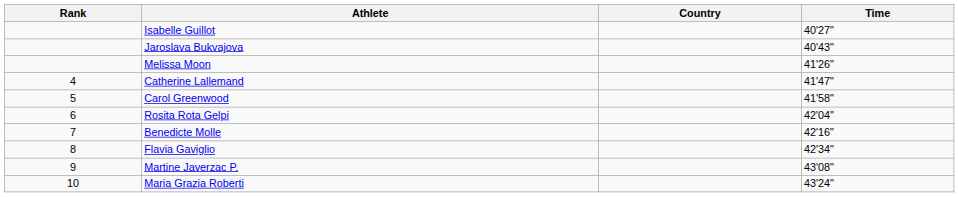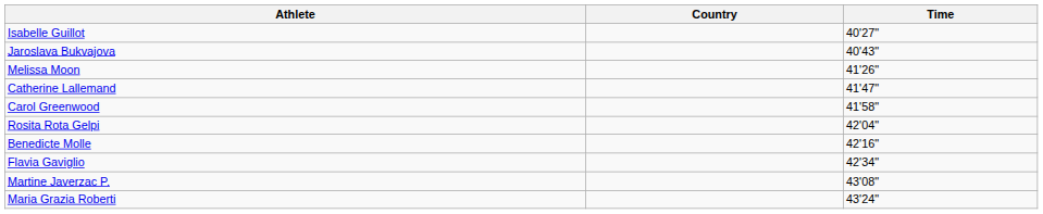 <table class="wikitable" width=80% style="font-size:90%; text-align:left;">
 <tr>
-<th>Rank</th>
 <th>Athlete</th>
 <th>Country</th>
 <th>Time</th>
 </tr>
 <tr>
-<td align=center></td>
 <td><a href='#'>Isabelle Guillot</a></td>
 <td></td>
 <td>40'27"</td>
 </tr>
 <tr>
-<td align=center></td>
 <td><a href='#'>Jaroslava Bukvajova</a></td>
 <td></td>
 <td>40'43"</td>
 </tr>
 <tr>
-<td align=center></td>
 <td><a href='#'>Melissa Moon</a></td>
 <td></td>
 <td>41'26"</td>
 </tr>
 <tr>
-<td align=center>4</td>
 <td><a href='#'>Catherine Lallemand</a></td>
 <td></td>
 <td>41'47"</td>
 </tr>
 <tr>
-<td align=center>5</td>
 <td><a href='#'>Carol Greenwood</a></td>
 <td></td>
 <td>41'58"</td>
 </tr>
 <tr>
-<td align=center>6</td>
 <td><a href='#'>Rosita Rota Gelpi</a></td>
 <td></td>
 <td>42'04"</td>
 </tr>
 <tr>
-<td align=center>7</td>
 <td><a href='#'>Benedicte Molle</a></td>
 <td></td>
 <td>42'16"</td>
 </tr>
 <tr>
-<td align=center>8</td>
 <td><a href='#'>Flavia Gaviglio</a></td>
 <td></td>
 <td>42'34"</td>
 </tr>
 <tr>
-<td align=center>9</td>
 <td><a href='#'>Martine Javerzac P.</a></td>
 <td></td>
 <td>43'08"</td>
 </tr>
 <tr>
-<td align=center>10</td>
 <td><a href='#'>Maria Grazia Roberti</a></td>
 <td></td>
 <td>43'24"</td>
 </tr>
 </table>
